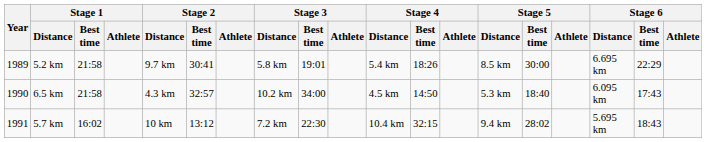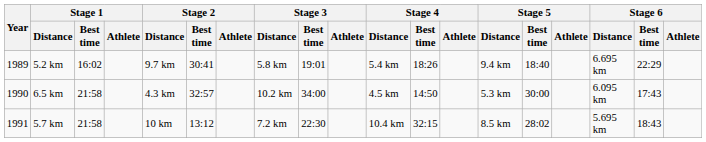 <table class=wikitable>
 <tr>
 <th scope=col rowspan=2>Year</th>
 <th scope=col colspan=3>Stage 1</th>
 <th scope=col colspan=3>Stage 2</th>
 <th scope=col colspan=3>Stage 3</th>
 <th scope=col colspan=3>Stage 4</th>
 <th scope=col colspan=3>Stage 5</th>
 <th scope=col colspan=3>Stage 6</th>
 </tr>
 <tr>
 <th scope=col>Distance</th>
 <th scope=col>Best time</th>
 <th scope=col>Athlete</th>
 <th scope=col>Distance</th>
 <th scope=col>Best time</th>
 <th scope=col>Athlete</th>
 <th scope=col>Distance</th>
 <th scope=col>Best time</th>
 <th scope=col>Athlete</th>
 <th scope=col>Distance</th>
 <th scope=col>Best time</th>
 <th scope=col>Athlete</th>
 <th scope=col>Distance</th>
 <th scope=col>Best time</th>
 <th scope=col>Athlete</th>
 <th scope=col>Distance</th>
 <th scope=col>Best time</th>
 <th scope=col>Athlete</th>
 </tr>
 <tr>
 <td scope=row>1989</td>
 <td>5.2 km</td>
-<td>21:58</td>
+<td>16:02</td>
 <td></td>
 <td>9.7 km</td>
 <td>30:41</td>
 <td></td>
 <td>5.8 km</td>
 <td>19:01</td>
 <td></td>
 <td>5.4 km</td>
 <td>18:26</td>
 <td></td>
-<td>8.5 km</td>
-<td>30:00</td>
+<td>9.4 km</td>
+<td>18:40</td>
 <td></td>
 <td>6.695 km</td>
 <td>22:29</td>
 <td></td>
 </tr>
 <tr>
 <td scope=row>1990</td>
 <td>6.5 km</td>
 <td>21:58</td>
 <td></td>
 <td>4.3 km</td>
 <td>32:57</td>
 <td></td>
 <td>10.2 km</td>
 <td>34:00</td>
 <td></td>
 <td>4.5 km</td>
 <td>14:50</td>
 <td></td>
 <td>5.3 km</td>
-<td>18:40</td>
+<td>30:00</td>
 <td></td>
 <td>6.095 km</td>
 <td>17:43</td>
 <td></td>
 </tr>
 <tr>
 <td scope=row>1991</td>
 <td>5.7 km</td>
-<td>16:02</td>
+<td>21:58</td>
 <td></td>
 <td>10 km</td>
 <td>13:12</td>
 <td></td>
 <td>7.2 km</td>
 <td>22:30</td>
 <td></td>
 <td>10.4 km</td>
 <td>32:15</td>
 <td></td>
-<td>9.4 km</td>
+<td>8.5 km</td>
 <td>28:02</td>
 <td></td>
 <td>5.695 km</td>
 <td>18:43</td>
 <td></td>
 </tr>
 </table>
